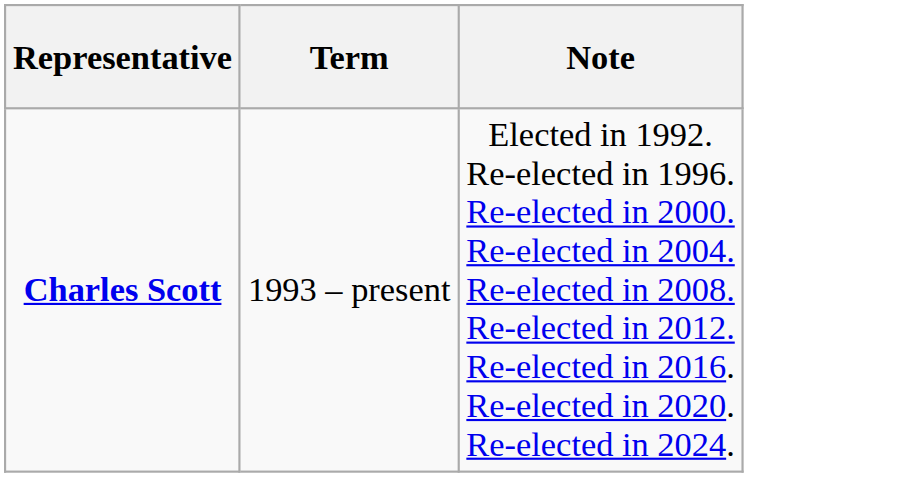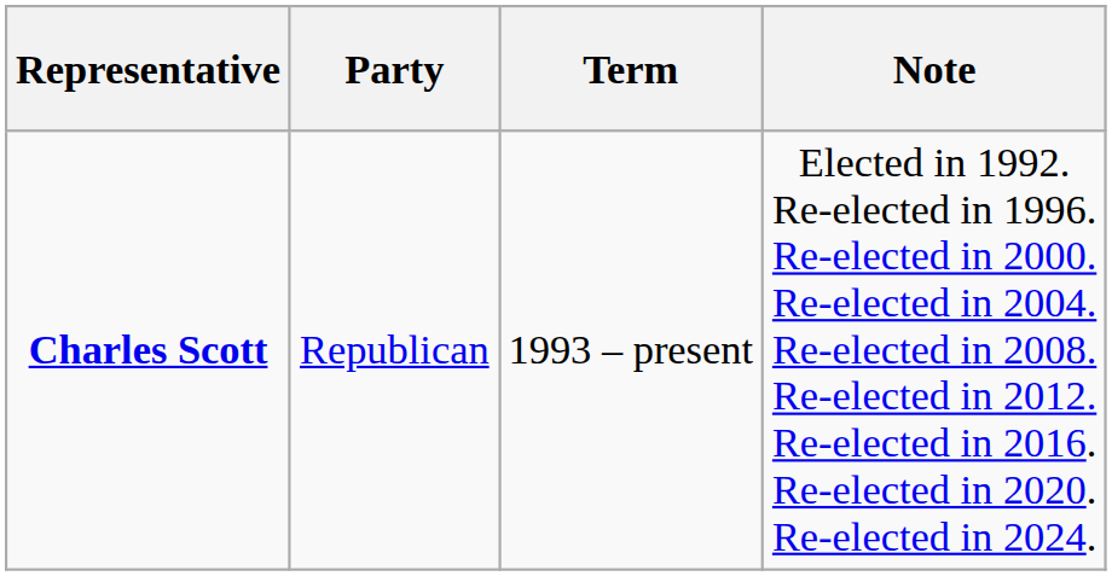 <table class=wikitable style="text-align:center">
 <tr style="height:3em">
 <th>Representative</th>
+<th>Party</th>
 <th>Term</th>
 <th>Note</th>
 </tr>
 <tr style="height:3em">
 <td><strong><a href='#'>Charles Scott</a></strong></td>
+<td><a href='#'>Republican</a></td>
 <td>1993 – present</td>
 <td>Elected in 1992.<br>Re-elected in 1996.<br><a href='#'>Re-elected in 2000.</a><br><a href='#'>Re-elected in 2004.</a><br><a href='#'>Re-elected in 2008.</a><br><a href='#'>Re-elected in 2012.</a><br><a href='#'>Re-elected in 2016</a>.<br><a href='#'>Re-elected in 2020</a>.<br><a href='#'>Re-elected in 2024</a>.</td>
 </tr>
 </table>
